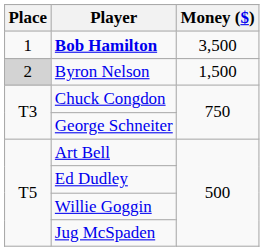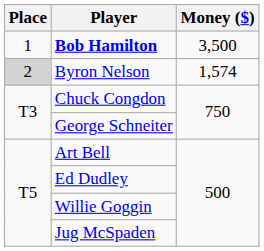 <table class=wikitable>
 <tr>
 <th>Place</th>
 <th>Player</th>
 <th>Money (<a href='#'>$</a>)</th>
 </tr>
 <tr>
 <td align=center>1</td>
 <td> <strong><a href='#'>Bob Hamilton</a></strong></td>
 <td align=center>3,500</td>
 </tr>
 <tr>
 <td align=center style="background: lightgrey;">2</td>
 <td> <a href='#'>Byron Nelson</a></td>
-<td align=center>1,500</td>
+<td align=center>1,574</td>
 </tr>
 <tr>
 <td align=center rowspan=2>T3</td>
 <td> <a href='#'>Chuck Congdon</a></td>
 <td align=center rowspan=2>750</td>
 </tr>
 <tr>
 <td> <a href='#'>George Schneiter</a></td>
 </tr>
 <tr>
 <td align=center rowspan=4>T5</td>
 <td> <a href='#'>Art Bell</a></td>
 <td align=center rowspan=4>500</td>
 </tr>
 <tr>
 <td> <a href='#'>Ed Dudley</a></td>
 </tr>
 <tr>
 <td> <a href='#'>Willie Goggin</a></td>
 </tr>
 <tr>
 <td> <a href='#'>Jug McSpaden</a></td>
 </tr>
 </table>
